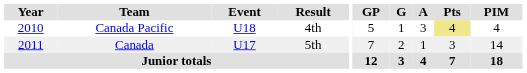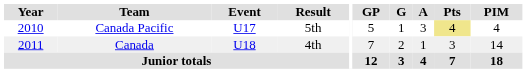 <table border="0" cellpadding="1" cellspacing="0" ID="Table3" style="text-align:center; width:40em">
 <tr ALIGN="centre" bgcolor="#e0e0e0">
 <th>Year</th>
 <th>Team</th>
 <th>Event</th>
 <th>Result</th>
 <th rowspan="99" bgcolor="#ffffff"></th>
 <th>GP</th>
 <th>G</th>
 <th>A</th>
 <th>Pts</th>
 <th>PIM</th>
 </tr>
 <tr>
 <td><a href='#'>2010</a></td>
 <td><a href='#'>Canada Pacific</a></td>
-<td><a href='#'>U18</a></td>
-<td>4th</td>
+<td><a href='#'>U17</a></td>
+<td>5th</td>
 <td>5</td>
 <td>1</td>
 <td>3</td>
 <td style="background: khaki;">4</td>
 <td>4</td>
 </tr>
 <tr bgcolor="#f0f0f0">
 <td><a href='#'>2011</a></td>
 <td><a href='#'>Canada</a></td>
-<td><a href='#'>U17</a></td>
-<td>5th</td>
+<td><a href='#'>U18</a></td>
+<td>4th</td>
 <td>7</td>
 <td>2</td>
 <td>1</td>
 <td>3</td>
 <td>14</td>
 </tr>
 <tr ALIGN="centre" bgcolor="#e0e0e0">
 <th colspan=4>Junior totals</th>
 <th>12</th>
 <th>3</th>
 <th>4</th>
 <th>7</th>
 <th>18</th>
 </tr>
 </table>
